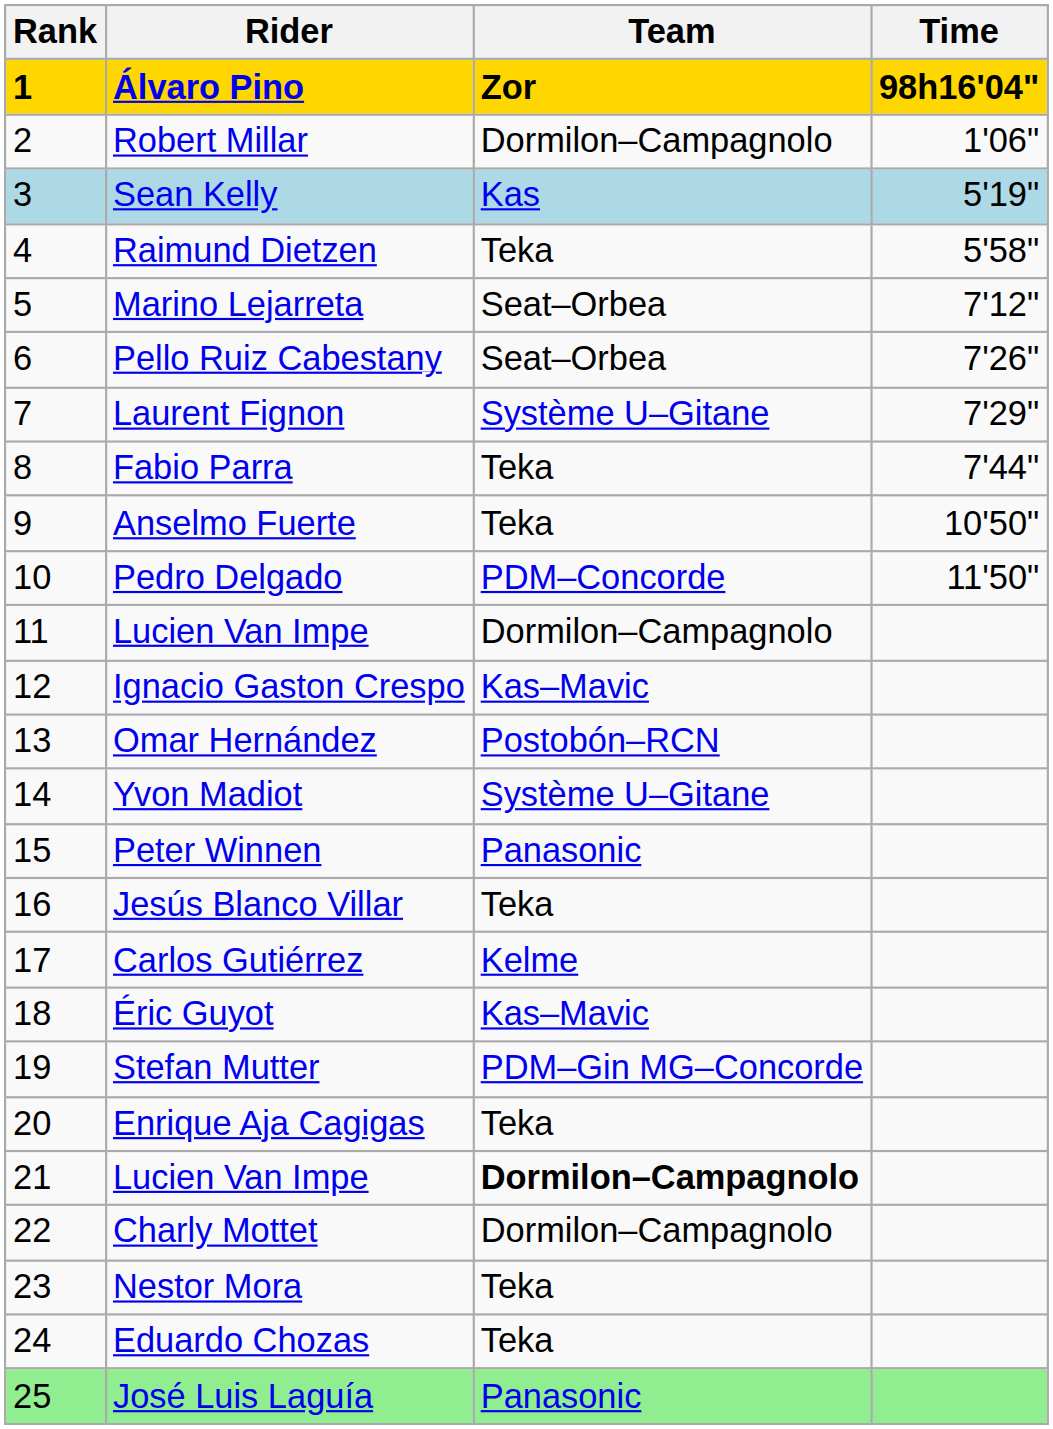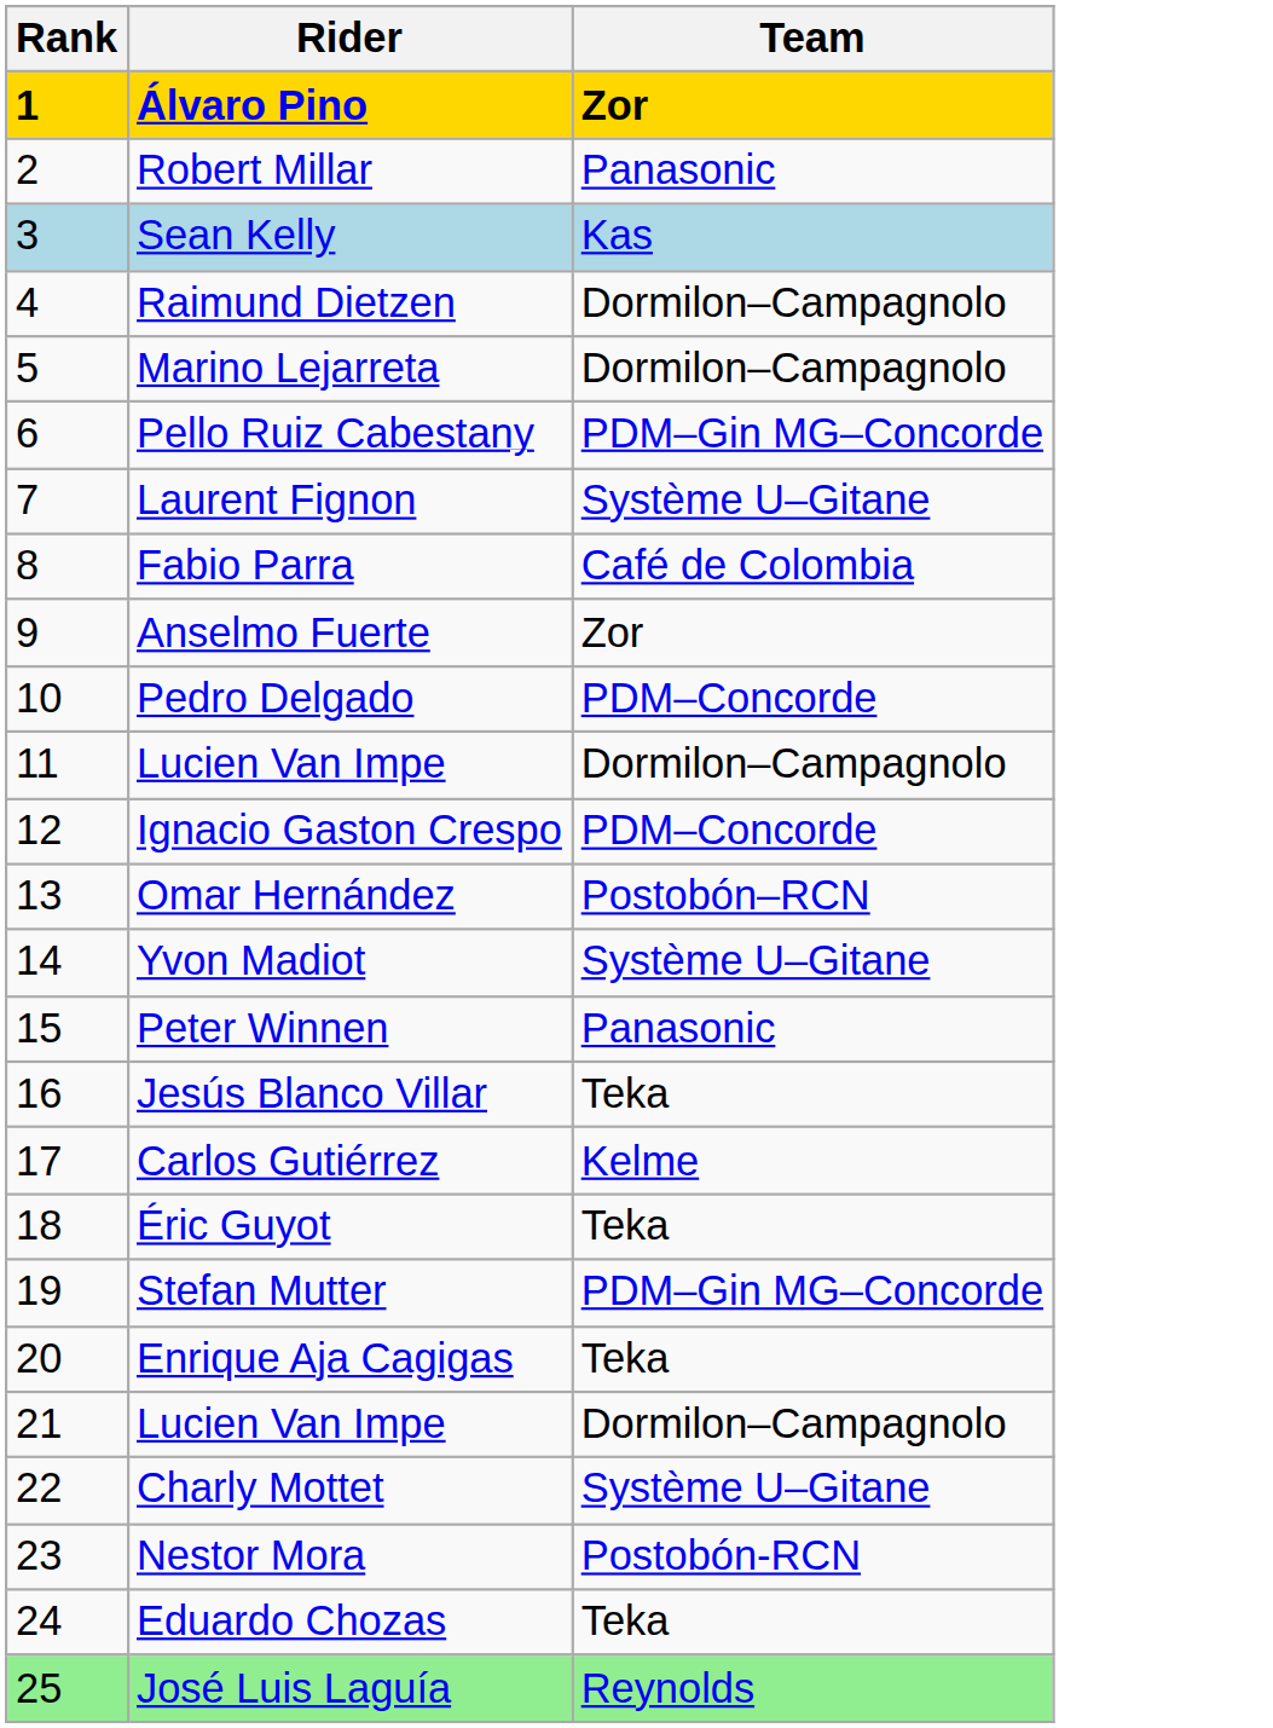 <table class="wikitable">
 <tr>
 <th>Rank</th>
 <th>Rider</th>
 <th>Team</th>
-<th>Time</th>
 </tr>
 <tr bgcolor=gold>
 <td><strong>1</strong></td>
 <td> <strong><a href='#'>Álvaro Pino</a></strong></td>
 <td><strong>Zor</strong></td>
-<td align="right"><strong>98h16'04"</strong></td>
 </tr>
 <tr>
 <td>2</td>
 <td> <a href='#'>Robert Millar</a></td>
-<td>Dormilon–Campagnolo</td>
-<td align="right">1'06"</td>
+<td><a href='#'>Panasonic</a></td>
 </tr>
 <tr bgcolor=lightblue>
 <td>3</td>
 <td> <a href='#'>Sean Kelly</a></td>
 <td><a href='#'>Kas</a></td>
-<td align=right>5'19"</td>
 </tr>
 <tr>
 <td>4</td>
 <td> <a href='#'>Raimund Dietzen</a></td>
-<td>Teka</td>
-<td align="right">5'58"</td>
+<td>Dormilon–Campagnolo</td>
 </tr>
 <tr>
 <td>5</td>
 <td> <a href='#'>Marino Lejarreta</a></td>
-<td>Seat–Orbea</td>
-<td align=right>7'12"</td>
+<td>Dormilon–Campagnolo</td>
 </tr>
 <tr>
 <td>6</td>
 <td> <a href='#'>Pello Ruiz Cabestany</a></td>
-<td>Seat–Orbea</td>
-<td align=right>7'26"</td>
+<td><a href='#'>PDM–Gin MG–Concorde</a></td>
 </tr>
 <tr>
 <td>7</td>
 <td> <a href='#'>Laurent Fignon</a></td>
 <td><a href='#'>Système U–Gitane</a></td>
-<td align=right>7'29"</td>
 </tr>
 <tr>
 <td>8</td>
 <td> <a href='#'>Fabio Parra</a></td>
-<td>Teka</td>
-<td align=right>7'44"</td>
+<td><a href='#'>Café de Colombia</a></td>
 </tr>
 <tr>
 <td>9</td>
 <td> <a href='#'>Anselmo Fuerte</a></td>
-<td>Teka</td>
-<td align="right">10'50"</td>
+<td>Zor</td>
 </tr>
 <tr>
 <td>10</td>
 <td> <a href='#'>Pedro Delgado</a></td>
 <td><a href='#'>PDM–Concorde</a></td>
-<td align="right">11'50"</td>
 </tr>
 <tr>
 <td>11</td>
 <td> <a href='#'>Lucien Van Impe</a></td>
 <td>Dormilon–Campagnolo</td>
-<td align="right"></td>
 </tr>
 <tr>
 <td>12</td>
 <td> <a href='#'>Ignacio Gaston Crespo</a></td>
-<td><a href='#'>Kas–Mavic</a></td>
-<td align="right"></td>
+<td><a href='#'>PDM–Concorde</a></td>
 </tr>
 <tr>
 <td>13</td>
 <td> <a href='#'>Omar Hernández</a></td>
 <td><a href='#'>Postobón–RCN</a></td>
-<td align=right></td>
 </tr>
 <tr>
 <td>14</td>
 <td> <a href='#'>Yvon Madiot</a></td>
 <td><a href='#'>Système U–Gitane</a></td>
-<td align="right"></td>
 </tr>
 <tr>
 <td>15</td>
 <td> <a href='#'>Peter Winnen</a></td>
 <td><a href='#'>Panasonic</a></td>
-<td align=right></td>
 </tr>
 <tr>
 <td>16</td>
 <td> <a href='#'>Jesús Blanco Villar</a></td>
 <td>Teka</td>
-<td align=right></td>
 </tr>
 <tr>
 <td>17</td>
 <td> <a href='#'>Carlos Gutiérrez</a></td>
 <td><a href='#'>Kelme</a></td>
-<td align=right></td>
 </tr>
 <tr>
 <td>18</td>
 <td> <a href='#'>Éric Guyot</a></td>
-<td><a href='#'>Kas–Mavic</a></td>
-<td align=right></td>
+<td>Teka</td>
 </tr>
 <tr>
 <td>19</td>
 <td> <a href='#'>Stefan Mutter</a></td>
 <td><a href='#'>PDM–Gin MG–Concorde</a></td>
-<td align="right"></td>
 </tr>
 <tr>
 <td>20</td>
 <td> <a href='#'>Enrique Aja Cagigas</a></td>
 <td>Teka</td>
-<td align="right"></td>
 </tr>
 <tr>
 <td>21</td>
 <td> <a href='#'>Lucien Van Impe</a></td>
-<td><strong>Dormilon–Campagnolo</strong></td>
-<td align="right"></td>
+<td>Dormilon–Campagnolo</td>
 </tr>
 <tr>
 <td>22</td>
 <td> <a href='#'>Charly Mottet</a></td>
-<td>Dormilon–Campagnolo</td>
-<td align="right"></td>
+<td><a href='#'>Système U–Gitane</a></td>
 </tr>
 <tr>
 <td>23</td>
 <td> <a href='#'>Nestor Mora</a></td>
-<td>Teka</td>
-<td align=right></td>
+<td><a href='#'>Postobón-RCN</a></td>
 </tr>
 <tr>
 <td>24</td>
 <td> <a href='#'>Eduardo Chozas</a></td>
 <td>Teka</td>
-<td align="right"></td>
 </tr>
 <tr bgcolor=lightgreen>
 <td>25</td>
 <td> <a href='#'>José Luis Laguía</a></td>
-<td><a href='#'>Panasonic</a></td>
-<td align=right></td>
+<td><a href='#'>Reynolds</a></td>
 </tr>
 </table>
